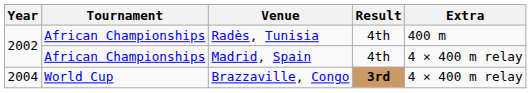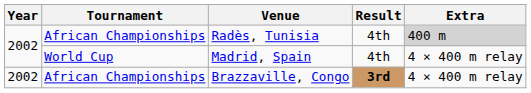 <table class=wikitable>
 <tr>
 <th>Year</th>
 <th>Tournament</th>
 <th>Venue</th>
 <th>Result</th>
 <th>Extra</th>
 </tr>
 <tr>
 <td rowspan=2>2002</td>
 <td><a href='#'>African Championships</a></td>
 <td><a href='#'>Radès</a>, <a href='#'>Tunisia</a></td>
 <td align="center">4th</td>
-<td>400 m</td>
+<td style="background: lightgrey;">400 m</td>
 </tr>
 <tr>
-<td><a href='#'>African Championships</a></td>
+<td><a href='#'>World Cup</a></td>
 <td><a href='#'>Madrid</a>, <a href='#'>Spain</a></td>
 <td align="center">4th</td>
 <td>4 × 400 m relay</td>
 </tr>
 <tr>
-<td>2004</td>
-<td><a href='#'>World Cup</a></td>
+<td>2002</td>
+<td><a href='#'>African Championships</a></td>
 <td><a href='#'>Brazzaville</a>, <a href='#'>Congo</a></td>
 <td bgcolor="cc9966" align="center"><strong>3rd</strong></td>
 <td>4 × 400 m relay</td>
 </tr>
 </table>
